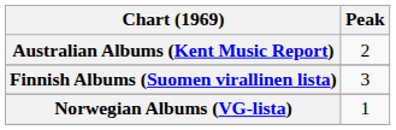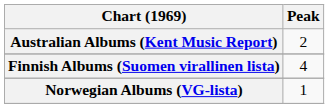 <table class="wikitable plainrowheaders sortable" style="text-align:center;">
 <tr>
 <th>Chart (1969)</th>
 <th>Peak</th>
 </tr>
 <tr>
 <th scope="row">Australian Albums (<a href='#'>Kent Music Report</a>)</th>
 <td>2</td>
 </tr>
 <tr>
 </tr>
 <tr>
 <th scope="row">Finnish Albums (<a href='#'>Suomen virallinen lista</a>)</th>
-<td align="center">3</td>
+<td align="center">4</td>
 </tr>
 <tr>
 </tr>
 <tr>
 <th scope="row">Norwegian Albums (<a href='#'>VG-lista</a>)</th>
 <td>1</td>
 </tr>
 <tr>
 </tr>
 <tr>
 </tr>
 <tr>
 </tr>
 </table>
